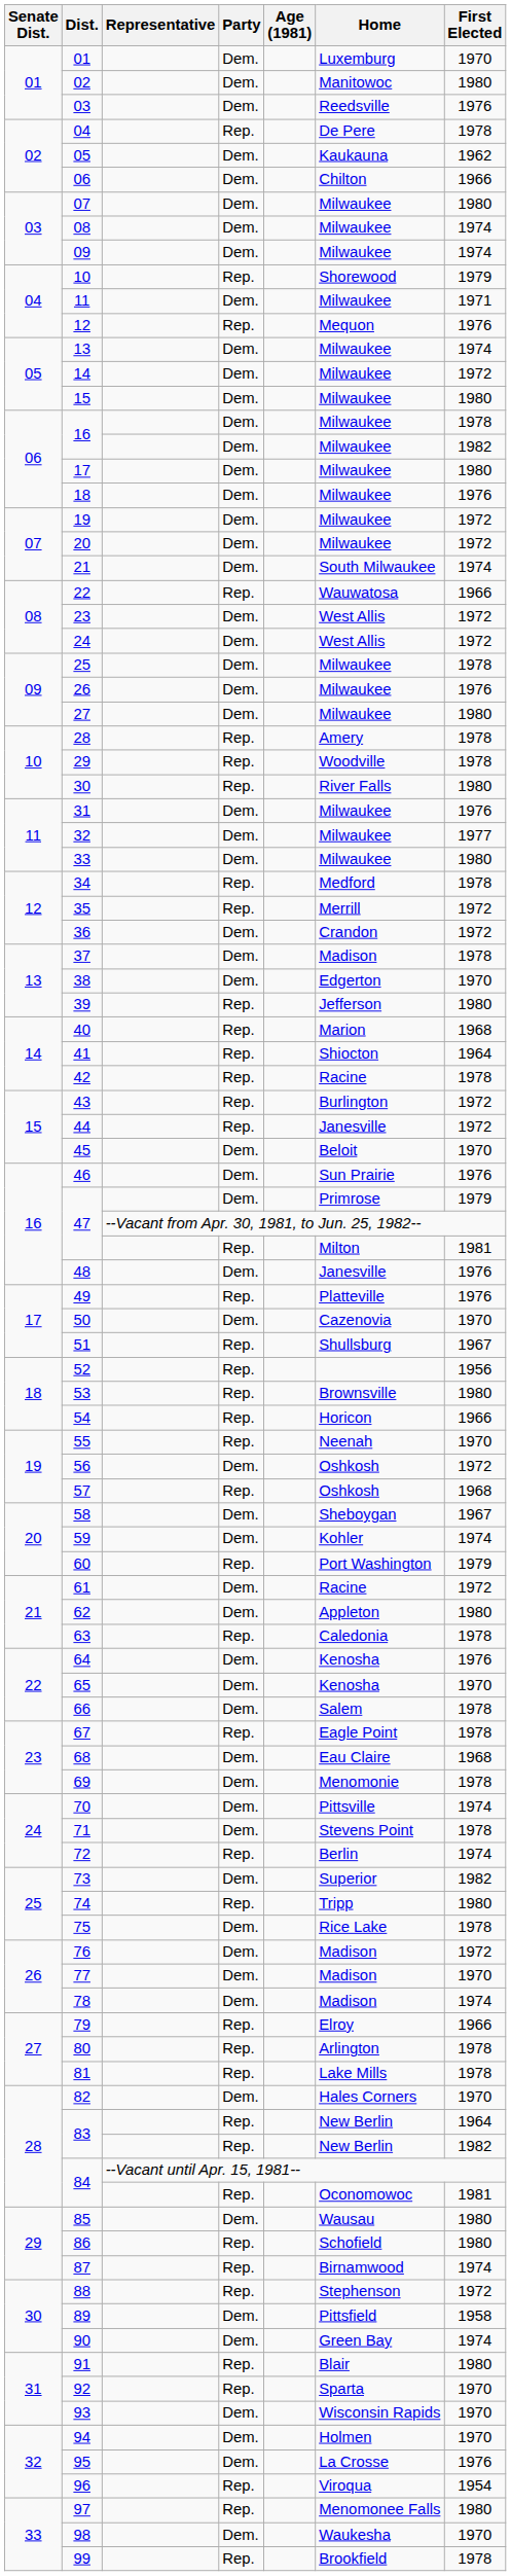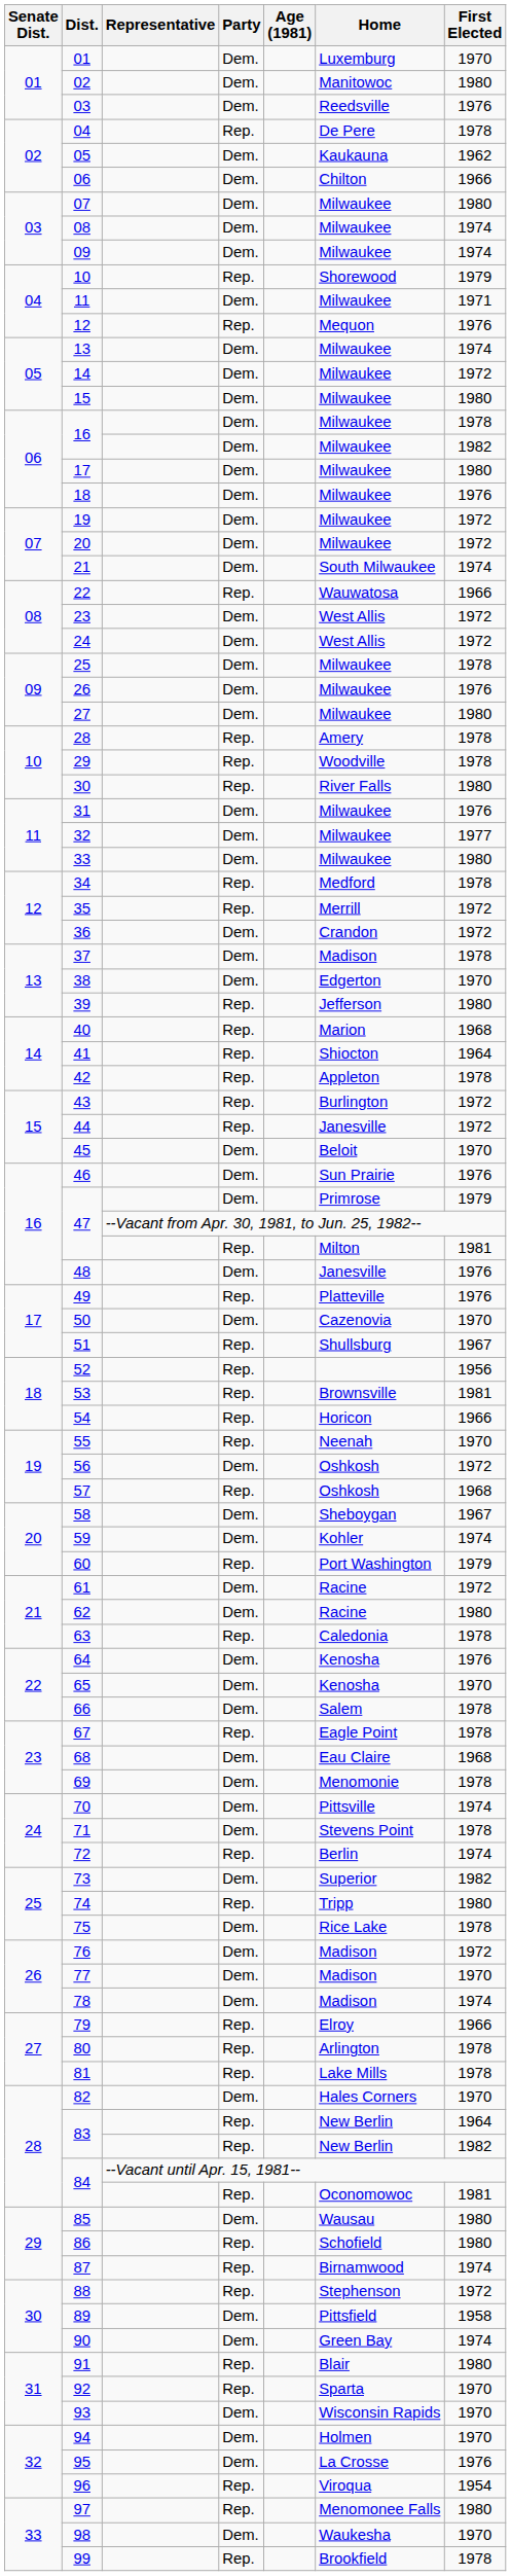 <table class="wikitable sortable">
 <tr>
 <th>Senate<br>Dist.</th>
 <th>Dist.</th>
 <th>Representative</th>
 <th>Party</th>
 <th>Age<br>(1981)</th>
 <th>Home</th>
 <th>First<br>Elected</th>
 </tr>
 <tr>
 <td align="center" rowspan="3"><a href='#'>01</a></td>
 <td align="center"><a href='#'>01</a></td>
 <td></td>
 <td>Dem.</td>
 <td align="center"></td>
 <td><a href='#'>Luxemburg</a></td>
 <td align="center">1970</td>
 </tr>
 <tr>
 <td align="center"><a href='#'>02</a></td>
 <td></td>
 <td>Dem.</td>
 <td align="center"></td>
 <td><a href='#'>Manitowoc</a></td>
 <td align="center">1980</td>
 </tr>
 <tr>
 <td align="center"><a href='#'>03</a></td>
 <td></td>
 <td>Dem.</td>
 <td align="center"></td>
 <td><a href='#'>Reedsville</a></td>
 <td align="center">1976</td>
 </tr>
 <tr>
 <td align="center" rowspan="3"><a href='#'>02</a></td>
 <td align="center"><a href='#'>04</a></td>
 <td></td>
 <td>Rep.</td>
 <td align="center"></td>
 <td><a href='#'>De Pere</a></td>
 <td align="center">1978</td>
 </tr>
 <tr>
 <td align="center"><a href='#'>05</a></td>
 <td></td>
 <td>Dem.</td>
 <td align="center"></td>
 <td><a href='#'>Kaukauna</a></td>
 <td align="center">1962</td>
 </tr>
 <tr>
 <td align="center"><a href='#'>06</a></td>
 <td></td>
 <td>Dem.</td>
 <td align="center"></td>
 <td><a href='#'>Chilton</a></td>
 <td align="center">1966</td>
 </tr>
 <tr>
 <td align="center" rowspan="3"><a href='#'>03</a></td>
 <td align="center"><a href='#'>07</a></td>
 <td></td>
 <td>Dem.</td>
 <td align="center"></td>
 <td><a href='#'>Milwaukee</a></td>
 <td align="center">1980</td>
 </tr>
 <tr>
 <td align="center"><a href='#'>08</a></td>
 <td></td>
 <td>Dem.</td>
 <td align="center"></td>
 <td><a href='#'>Milwaukee</a></td>
 <td align="center">1974</td>
 </tr>
 <tr>
 <td align="center"><a href='#'>09</a></td>
 <td></td>
 <td>Dem.</td>
 <td align="center"></td>
 <td><a href='#'>Milwaukee</a></td>
 <td align="center">1974</td>
 </tr>
 <tr>
 <td align="center" rowspan="3"><a href='#'>04</a></td>
 <td align="center"><a href='#'>10</a></td>
 <td></td>
 <td>Rep.</td>
 <td align="center"></td>
 <td><a href='#'>Shorewood</a></td>
 <td align="center">1979</td>
 </tr>
 <tr>
 <td align="center"><a href='#'>11</a></td>
 <td></td>
 <td>Dem.</td>
 <td align="center"></td>
 <td><a href='#'>Milwaukee</a></td>
 <td align="center">1971</td>
 </tr>
 <tr>
 <td align="center"><a href='#'>12</a></td>
 <td></td>
 <td>Rep.</td>
 <td align="center"></td>
 <td><a href='#'>Mequon</a></td>
 <td align="center">1976</td>
 </tr>
 <tr>
 <td align="center" rowspan="3"><a href='#'>05</a></td>
 <td align="center"><a href='#'>13</a></td>
 <td></td>
 <td>Dem.</td>
 <td align="center"></td>
 <td><a href='#'>Milwaukee</a></td>
 <td align="center">1974</td>
 </tr>
 <tr>
 <td align="center"><a href='#'>14</a></td>
 <td></td>
 <td>Dem.</td>
 <td align="center"></td>
 <td><a href='#'>Milwaukee</a></td>
 <td align="center">1972</td>
 </tr>
 <tr>
 <td align="center"><a href='#'>15</a></td>
 <td></td>
 <td>Dem.</td>
 <td align="center"></td>
 <td><a href='#'>Milwaukee</a></td>
 <td align="center">1980</td>
 </tr>
 <tr>
 <td align="center" rowspan="4"><a href='#'>06</a></td>
 <td rowspan="2" align="center"><a href='#'>16</a></td>
 <td> </td>
 <td>Dem.</td>
 <td align="center"></td>
 <td><a href='#'>Milwaukee</a></td>
 <td align="center">1978</td>
 </tr>
 <tr>
 <td> </td>
 <td>Dem.</td>
 <td align="center"></td>
 <td><a href='#'>Milwaukee</a></td>
 <td align="center">1982</td>
 </tr>
 <tr>
 <td align="center"><a href='#'>17</a></td>
 <td></td>
 <td>Dem.</td>
 <td align="center"></td>
 <td><a href='#'>Milwaukee</a></td>
 <td align="center">1980</td>
 </tr>
 <tr>
 <td align="center"><a href='#'>18</a></td>
 <td></td>
 <td>Dem.</td>
 <td align="center"></td>
 <td><a href='#'>Milwaukee</a></td>
 <td align="center">1976</td>
 </tr>
 <tr>
 <td align="center" rowspan="3"><a href='#'>07</a></td>
 <td align="center"><a href='#'>19</a></td>
 <td></td>
 <td>Dem.</td>
 <td align="center"></td>
 <td><a href='#'>Milwaukee</a></td>
 <td align="center">1972</td>
 </tr>
 <tr>
 <td align="center"><a href='#'>20</a></td>
 <td></td>
 <td>Dem.</td>
 <td align="center"></td>
 <td><a href='#'>Milwaukee</a></td>
 <td align="center">1972</td>
 </tr>
 <tr>
 <td align="center"><a href='#'>21</a></td>
 <td></td>
 <td>Dem.</td>
 <td align="center"></td>
 <td><a href='#'>South Milwaukee</a></td>
 <td align="center">1974</td>
 </tr>
 <tr>
 <td align="center" rowspan="3"><a href='#'>08</a></td>
 <td align="center"><a href='#'>22</a></td>
 <td></td>
 <td>Rep.</td>
 <td align="center"></td>
 <td><a href='#'>Wauwatosa</a></td>
 <td align="center">1966</td>
 </tr>
 <tr>
 <td align="center"><a href='#'>23</a></td>
 <td></td>
 <td>Dem.</td>
 <td align="center"></td>
 <td><a href='#'>West Allis</a></td>
 <td align="center">1972</td>
 </tr>
 <tr>
 <td align="center"><a href='#'>24</a></td>
 <td></td>
 <td>Dem.</td>
 <td align="center"></td>
 <td><a href='#'>West Allis</a></td>
 <td align="center">1972</td>
 </tr>
 <tr>
 <td align="center" rowspan="3"><a href='#'>09</a></td>
 <td align="center"><a href='#'>25</a></td>
 <td></td>
 <td>Dem.</td>
 <td align="center"></td>
 <td><a href='#'>Milwaukee</a></td>
 <td align="center">1978</td>
 </tr>
 <tr>
 <td align="center"><a href='#'>26</a></td>
 <td></td>
 <td>Dem.</td>
 <td align="center"></td>
 <td><a href='#'>Milwaukee</a></td>
 <td align="center">1976</td>
 </tr>
 <tr>
 <td align="center"><a href='#'>27</a></td>
 <td></td>
 <td>Dem.</td>
 <td align="center"></td>
 <td><a href='#'>Milwaukee</a></td>
 <td align="center">1980</td>
 </tr>
 <tr>
 <td align="center" rowspan="3"><a href='#'>10</a></td>
 <td align="center"><a href='#'>28</a></td>
 <td></td>
 <td>Rep.</td>
 <td align="center"></td>
 <td><a href='#'>Amery</a></td>
 <td align="center">1978</td>
 </tr>
 <tr>
 <td align="center"><a href='#'>29</a></td>
 <td></td>
 <td>Rep.</td>
 <td align="center"></td>
 <td><a href='#'>Woodville</a></td>
 <td align="center">1978</td>
 </tr>
 <tr>
 <td align="center"><a href='#'>30</a></td>
 <td></td>
 <td>Rep.</td>
 <td align="center"></td>
 <td><a href='#'>River Falls</a></td>
 <td align="center">1980</td>
 </tr>
 <tr>
 <td align="center" rowspan="3"><a href='#'>11</a></td>
 <td align="center"><a href='#'>31</a></td>
 <td></td>
 <td>Dem.</td>
 <td align="center"></td>
 <td><a href='#'>Milwaukee</a></td>
 <td align="center">1976</td>
 </tr>
 <tr>
 <td align="center"><a href='#'>32</a></td>
 <td></td>
 <td>Dem.</td>
 <td align="center"></td>
 <td><a href='#'>Milwaukee</a></td>
 <td align="center">1977</td>
 </tr>
 <tr>
 <td align="center"><a href='#'>33</a></td>
 <td></td>
 <td>Dem.</td>
 <td align="center"></td>
 <td><a href='#'>Milwaukee</a></td>
 <td align="center">1980</td>
 </tr>
 <tr>
 <td align="center" rowspan="3"><a href='#'>12</a></td>
 <td align="center"><a href='#'>34</a></td>
 <td></td>
 <td>Rep.</td>
 <td align="center"></td>
 <td><a href='#'>Medford</a></td>
 <td align="center">1978</td>
 </tr>
 <tr>
 <td align="center"><a href='#'>35</a></td>
 <td></td>
 <td>Rep.</td>
 <td align="center"></td>
 <td><a href='#'>Merrill</a></td>
 <td align="center">1972</td>
 </tr>
 <tr>
 <td align="center"><a href='#'>36</a></td>
 <td></td>
 <td>Dem.</td>
 <td align="center"></td>
 <td><a href='#'>Crandon</a></td>
 <td align="center">1972</td>
 </tr>
 <tr>
 <td align="center" rowspan="3"><a href='#'>13</a></td>
 <td align="center"><a href='#'>37</a></td>
 <td></td>
 <td>Dem.</td>
 <td align="center"></td>
 <td><a href='#'>Madison</a></td>
 <td align="center">1978</td>
 </tr>
 <tr>
 <td align="center"><a href='#'>38</a></td>
 <td></td>
 <td>Dem.</td>
 <td align="center"></td>
 <td><a href='#'>Edgerton</a></td>
 <td align="center">1970</td>
 </tr>
 <tr>
 <td align="center"><a href='#'>39</a></td>
 <td></td>
 <td>Rep.</td>
 <td align="center"></td>
 <td><a href='#'>Jefferson</a></td>
 <td align="center">1980</td>
 </tr>
 <tr>
 <td align="center" rowspan="3"><a href='#'>14</a></td>
 <td align="center"><a href='#'>40</a></td>
 <td></td>
 <td>Rep.</td>
 <td align="center"></td>
 <td><a href='#'>Marion</a></td>
 <td align="center">1968</td>
 </tr>
 <tr>
 <td align="center"><a href='#'>41</a></td>
 <td></td>
 <td>Rep.</td>
 <td align="center"></td>
 <td><a href='#'>Shiocton</a></td>
 <td align="center">1964</td>
 </tr>
 <tr>
 <td align="center"><a href='#'>42</a></td>
 <td></td>
 <td>Rep.</td>
 <td align="center"></td>
-<td><a href='#'>Racine</a></td>
+<td><a href='#'>Appleton</a></td>
 <td align="center">1978</td>
 </tr>
 <tr>
 <td align="center" rowspan="3"><a href='#'>15</a></td>
 <td align="center"><a href='#'>43</a></td>
 <td></td>
 <td>Rep.</td>
 <td align="center"></td>
 <td><a href='#'>Burlington</a></td>
 <td align="center">1972</td>
 </tr>
 <tr>
 <td align="center"><a href='#'>44</a></td>
 <td></td>
 <td>Rep.</td>
 <td align="center"></td>
 <td><a href='#'>Janesville</a></td>
 <td align="center">1972</td>
 </tr>
 <tr>
 <td align="center"><a href='#'>45</a></td>
 <td></td>
 <td>Dem.</td>
 <td align="center"></td>
 <td><a href='#'>Beloit</a></td>
 <td align="center">1970</td>
 </tr>
 <tr>
 <td align="center" rowspan="5"><a href='#'>16</a></td>
 <td align="center"><a href='#'>46</a></td>
 <td></td>
 <td>Dem.</td>
 <td align="center"></td>
 <td><a href='#'>Sun Prairie</a></td>
 <td align="center">1976</td>
 </tr>
 <tr>
 <td rowspan="3" align="center"><a href='#'>47</a></td>
 <td> </td>
 <td>Dem.</td>
 <td align="center"></td>
 <td><a href='#'>Primrose</a></td>
 <td align="center">1979</td>
 </tr>
 <tr>
 <td colspan="5"><em>--Vacant from Apr. 30, 1981, to Jun. 25, 1982--</em></td>
 </tr>
 <tr>
 <td> </td>
 <td>Rep.</td>
 <td align="center"></td>
 <td><a href='#'>Milton</a></td>
 <td align="center">1981</td>
 </tr>
 <tr>
 <td align="center"><a href='#'>48</a></td>
 <td></td>
 <td>Dem.</td>
 <td align="center"></td>
 <td><a href='#'>Janesville</a></td>
 <td align="center">1976</td>
 </tr>
 <tr>
 <td align="center" rowspan="3"><a href='#'>17</a></td>
 <td align="center"><a href='#'>49</a></td>
 <td></td>
 <td>Rep.</td>
 <td align="center"></td>
 <td><a href='#'>Platteville</a></td>
 <td align="center">1976</td>
 </tr>
 <tr>
 <td align="center"><a href='#'>50</a></td>
 <td></td>
 <td>Dem.</td>
 <td align="center"></td>
 <td><a href='#'>Cazenovia</a></td>
 <td align="center">1970</td>
 </tr>
 <tr>
 <td align="center"><a href='#'>51</a></td>
 <td></td>
 <td>Rep.</td>
 <td align="center"></td>
 <td><a href='#'>Shullsburg</a></td>
 <td align="center">1967</td>
 </tr>
 <tr>
 <td align="center" rowspan="3"><a href='#'>18</a></td>
 <td align="center"><a href='#'>52</a></td>
 <td></td>
 <td>Rep.</td>
 <td align="center"></td>
 <td></td>
 <td align="center">1956</td>
 </tr>
 <tr>
 <td align="center"><a href='#'>53</a></td>
 <td></td>
 <td>Rep.</td>
 <td align="center"></td>
 <td><a href='#'>Brownsville</a></td>
-<td align="center">1980</td>
+<td align="center">1981</td>
 </tr>
 <tr>
 <td align="center"><a href='#'>54</a></td>
 <td></td>
 <td>Rep.</td>
 <td align="center"></td>
 <td><a href='#'>Horicon</a></td>
 <td align="center">1966</td>
 </tr>
 <tr>
 <td align="center" rowspan="3"><a href='#'>19</a></td>
 <td align="center"><a href='#'>55</a></td>
 <td></td>
 <td>Rep.</td>
 <td align="center"></td>
 <td><a href='#'>Neenah</a></td>
 <td align="center">1970</td>
 </tr>
 <tr>
 <td align="center"><a href='#'>56</a></td>
 <td></td>
 <td>Dem.</td>
 <td align="center"></td>
 <td><a href='#'>Oshkosh</a></td>
 <td align="center">1972</td>
 </tr>
 <tr>
 <td align="center"><a href='#'>57</a></td>
 <td></td>
 <td>Rep.</td>
 <td align="center"></td>
 <td><a href='#'>Oshkosh</a></td>
 <td align="center">1968</td>
 </tr>
 <tr>
 <td align="center" rowspan="3"><a href='#'>20</a></td>
 <td align="center"><a href='#'>58</a></td>
 <td></td>
 <td>Dem.</td>
 <td align="center"></td>
 <td><a href='#'>Sheboygan</a></td>
 <td align="center">1967</td>
 </tr>
 <tr>
 <td align="center"><a href='#'>59</a></td>
 <td></td>
 <td>Dem.</td>
 <td align="center"></td>
 <td><a href='#'>Kohler</a></td>
 <td align="center">1974</td>
 </tr>
 <tr>
 <td align="center"><a href='#'>60</a></td>
 <td></td>
 <td>Rep.</td>
 <td align="center"></td>
 <td><a href='#'>Port Washington</a></td>
 <td align="center">1979</td>
 </tr>
 <tr>
 <td align="center" rowspan="3"><a href='#'>21</a></td>
 <td align="center"><a href='#'>61</a></td>
 <td></td>
 <td>Dem.</td>
 <td align="center"></td>
 <td><a href='#'>Racine</a></td>
 <td align="center">1972</td>
 </tr>
 <tr>
 <td align="center"><a href='#'>62</a></td>
 <td></td>
 <td>Dem.</td>
 <td align="center"></td>
-<td><a href='#'>Appleton</a></td>
+<td><a href='#'>Racine</a></td>
 <td align="center">1980</td>
 </tr>
 <tr>
 <td align="center"><a href='#'>63</a></td>
 <td></td>
 <td>Rep.</td>
 <td align="center"></td>
 <td><a href='#'>Caledonia</a></td>
 <td align="center">1978</td>
 </tr>
 <tr>
 <td align="center" rowspan="3"><a href='#'>22</a></td>
 <td align="center"><a href='#'>64</a></td>
 <td></td>
 <td>Dem.</td>
 <td align="center"></td>
 <td><a href='#'>Kenosha</a></td>
 <td align="center">1976</td>
 </tr>
 <tr>
 <td align="center"><a href='#'>65</a></td>
 <td></td>
 <td>Dem.</td>
 <td align="center"></td>
 <td><a href='#'>Kenosha</a></td>
 <td align="center">1970</td>
 </tr>
 <tr>
 <td align="center"><a href='#'>66</a></td>
 <td></td>
 <td>Dem.</td>
 <td align="center"></td>
 <td><a href='#'>Salem</a></td>
 <td align="center">1978</td>
 </tr>
 <tr>
 <td align="center" rowspan="3"><a href='#'>23</a></td>
 <td align="center"><a href='#'>67</a></td>
 <td></td>
 <td>Rep.</td>
 <td align="center"></td>
 <td><a href='#'>Eagle Point</a></td>
 <td align="center">1978</td>
 </tr>
 <tr>
 <td align="center"><a href='#'>68</a></td>
 <td></td>
 <td>Dem.</td>
 <td align="center"></td>
 <td><a href='#'>Eau Claire</a></td>
 <td align="center">1968</td>
 </tr>
 <tr>
 <td align="center"><a href='#'>69</a></td>
 <td></td>
 <td>Dem.</td>
 <td align="center"></td>
 <td><a href='#'>Menomonie</a></td>
 <td align="center">1978</td>
 </tr>
 <tr>
 <td align="center" rowspan="3"><a href='#'>24</a></td>
 <td align="center"><a href='#'>70</a></td>
 <td></td>
 <td>Dem.</td>
 <td align="center"></td>
 <td><a href='#'>Pittsville</a></td>
 <td align="center">1974</td>
 </tr>
 <tr>
 <td align="center"><a href='#'>71</a></td>
 <td></td>
 <td>Dem.</td>
 <td align="center"></td>
 <td><a href='#'>Stevens Point</a></td>
 <td align="center">1978</td>
 </tr>
 <tr>
 <td align="center"><a href='#'>72</a></td>
 <td></td>
 <td>Rep.</td>
 <td align="center"></td>
 <td><a href='#'>Berlin</a></td>
 <td align="center">1974</td>
 </tr>
 <tr>
 <td align="center" rowspan="3"><a href='#'>25</a></td>
 <td align="center"><a href='#'>73</a></td>
 <td></td>
 <td>Dem.</td>
 <td align="center"></td>
 <td><a href='#'>Superior</a></td>
 <td align="center">1982</td>
 </tr>
 <tr>
 <td align="center"><a href='#'>74</a></td>
 <td></td>
 <td>Rep.</td>
 <td align="center"></td>
 <td><a href='#'>Tripp</a></td>
 <td align="center">1980</td>
 </tr>
 <tr>
 <td align="center"><a href='#'>75</a></td>
 <td></td>
 <td>Dem.</td>
 <td align="center"></td>
 <td><a href='#'>Rice Lake</a></td>
 <td align="center">1978</td>
 </tr>
 <tr>
 <td align="center" rowspan="3"><a href='#'>26</a></td>
 <td align="center"><a href='#'>76</a></td>
 <td></td>
 <td>Dem.</td>
 <td align="center"></td>
 <td><a href='#'>Madison</a></td>
 <td align="center">1972</td>
 </tr>
 <tr>
 <td align="center"><a href='#'>77</a></td>
 <td></td>
 <td>Dem.</td>
 <td align="center"></td>
 <td><a href='#'>Madison</a></td>
 <td align="center">1970</td>
 </tr>
 <tr>
 <td align="center"><a href='#'>78</a></td>
 <td></td>
 <td>Dem.</td>
 <td align="center"></td>
 <td><a href='#'>Madison</a></td>
 <td align="center">1974</td>
 </tr>
 <tr>
 <td align="center" rowspan="3"><a href='#'>27</a></td>
 <td align="center"><a href='#'>79</a></td>
 <td></td>
 <td>Rep.</td>
 <td align="center"></td>
 <td><a href='#'>Elroy</a></td>
 <td align="center">1966</td>
 </tr>
 <tr>
 <td align="center"><a href='#'>80</a></td>
 <td></td>
 <td>Rep.</td>
 <td align="center"></td>
 <td><a href='#'>Arlington</a></td>
 <td align="center">1978</td>
 </tr>
 <tr>
 <td align="center"><a href='#'>81</a></td>
 <td></td>
 <td>Rep.</td>
 <td align="center"></td>
 <td><a href='#'>Lake Mills</a></td>
 <td align="center">1978</td>
 </tr>
 <tr>
 <td align="center" rowspan="5"><a href='#'>28</a></td>
 <td align="center"><a href='#'>82</a></td>
 <td></td>
 <td>Dem.</td>
 <td align="center"></td>
 <td><a href='#'>Hales Corners</a></td>
 <td align="center">1970</td>
 </tr>
 <tr>
 <td rowspan="2" align="center"><a href='#'>83</a></td>
 <td> </td>
 <td>Rep.</td>
 <td align="center"></td>
 <td><a href='#'>New Berlin</a></td>
 <td align="center">1964</td>
 </tr>
 <tr>
 <td> </td>
 <td>Rep.</td>
 <td align="center"></td>
 <td><a href='#'>New Berlin</a></td>
 <td align="center">1982</td>
 </tr>
 <tr>
 <td rowspan="2" align="center"><a href='#'>84</a></td>
 <td colspan="5"><em>--Vacant until Apr. 15, 1981--</em></td>
 </tr>
 <tr>
 <td> </td>
 <td>Rep.</td>
 <td align="center"></td>
 <td><a href='#'>Oconomowoc</a></td>
 <td align="center">1981</td>
 </tr>
 <tr>
 <td align="center" rowspan="3"><a href='#'>29</a></td>
 <td align="center"><a href='#'>85</a></td>
 <td></td>
 <td>Dem.</td>
 <td align="center"></td>
 <td><a href='#'>Wausau</a></td>
 <td align="center">1980</td>
 </tr>
 <tr>
 <td align="center"><a href='#'>86</a></td>
 <td></td>
 <td>Rep.</td>
 <td align="center"></td>
 <td><a href='#'>Schofield</a></td>
 <td align="center">1980</td>
 </tr>
 <tr>
 <td align="center"><a href='#'>87</a></td>
 <td></td>
 <td>Rep.</td>
 <td align="center"></td>
 <td><a href='#'>Birnamwood</a></td>
 <td align="center">1974</td>
 </tr>
 <tr>
 <td align="center" rowspan="3"><a href='#'>30</a></td>
 <td align="center"><a href='#'>88</a></td>
 <td></td>
 <td>Rep.</td>
 <td align="center"></td>
 <td><a href='#'>Stephenson</a></td>
 <td align="center">1972</td>
 </tr>
 <tr>
 <td align="center"><a href='#'>89</a></td>
 <td></td>
 <td>Dem.</td>
 <td align="center"></td>
 <td><a href='#'>Pittsfield</a></td>
 <td align="center">1958</td>
 </tr>
 <tr>
 <td align="center"><a href='#'>90</a></td>
 <td></td>
 <td>Dem.</td>
 <td align="center"></td>
 <td><a href='#'>Green Bay</a></td>
 <td align="center">1974</td>
 </tr>
 <tr>
 <td align="center" rowspan="3"><a href='#'>31</a></td>
 <td align="center"><a href='#'>91</a></td>
 <td></td>
 <td>Rep.</td>
 <td align="center"></td>
 <td><a href='#'>Blair</a></td>
 <td align="center">1980</td>
 </tr>
 <tr>
 <td align="center"><a href='#'>92</a></td>
 <td></td>
 <td>Rep.</td>
 <td align="center"></td>
 <td><a href='#'>Sparta</a></td>
 <td align="center">1970</td>
 </tr>
 <tr>
 <td align="center"><a href='#'>93</a></td>
 <td></td>
 <td>Dem.</td>
 <td align="center"></td>
 <td><a href='#'>Wisconsin Rapids</a></td>
 <td align="center">1970</td>
 </tr>
 <tr>
 <td align="center" rowspan="3"><a href='#'>32</a></td>
 <td align="center"><a href='#'>94</a></td>
 <td></td>
 <td>Dem.</td>
 <td align="center"></td>
 <td><a href='#'>Holmen</a></td>
 <td align="center">1970</td>
 </tr>
 <tr>
 <td align="center"><a href='#'>95</a></td>
 <td></td>
 <td>Dem.</td>
 <td align="center"></td>
 <td><a href='#'>La Crosse</a></td>
 <td align="center">1976</td>
 </tr>
 <tr>
 <td align="center"><a href='#'>96</a></td>
 <td></td>
 <td>Rep.</td>
 <td align="center"></td>
 <td><a href='#'>Viroqua</a></td>
 <td align="center">1954</td>
 </tr>
 <tr>
 <td align="center" rowspan="3"><a href='#'>33</a></td>
 <td align="center"><a href='#'>97</a></td>
 <td></td>
 <td>Rep.</td>
 <td align="center"></td>
 <td><a href='#'>Menomonee Falls</a></td>
 <td align="center">1980</td>
 </tr>
 <tr>
 <td align="center"><a href='#'>98</a></td>
 <td></td>
 <td>Dem.</td>
 <td align="center"></td>
 <td><a href='#'>Waukesha</a></td>
 <td align="center">1970</td>
 </tr>
 <tr>
 <td align="center"><a href='#'>99</a></td>
 <td></td>
 <td>Rep.</td>
 <td align="center"></td>
 <td><a href='#'>Brookfield</a></td>
 <td align="center">1978</td>
 </tr>
 </table>
